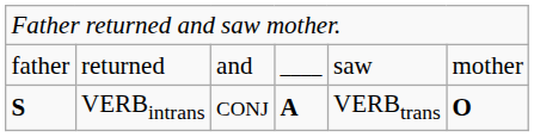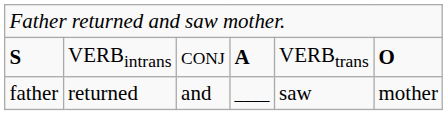 <table class="wikitable">
 <tr>
 <td colspan="6"><em>Father returned and saw mother.</em></td>
+</tr>
+<tr>
+<td><span><strong>S</strong></span></td>
+<td>VERB<sub>intrans</sub></td>
+<td><small>CONJ</small></td>
+<td><span><strong>A</strong></span></td>
+<td>VERB<sub>trans</sub></td>
+<td><span><strong>O</strong></span></td>
 </tr>
 <tr>
 <td><span>father</span></td>
 <td>returned</td>
 <td>and</td>
 <td><small><span>____</span></small></td>
 <td>saw</td>
 <td><span>mother</span></td>
 </tr>
-<tr>
-<td><span><strong>S</strong></span></td>
-<td>VERB<sub>intrans</sub></td>
-<td><small>CONJ</small></td>
-<td><span><strong>A</strong></span></td>
-<td>VERB<sub>trans</sub></td>
-<td><span><strong>O</strong></span></td>
-</tr>
 </table>
